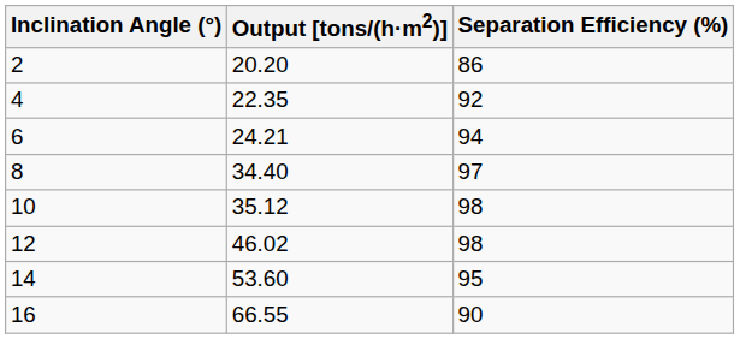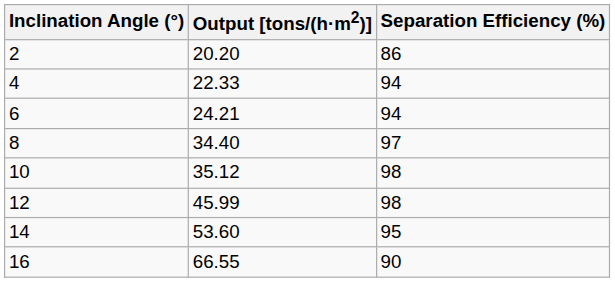 <table class="wikitable">
 <tr>
 <th>Inclination Angle (°)</th>
 <th>Output [tons/(h·m<sup>2</sup>)]</th>
 <th>Separation Efficiency (%)</th>
 </tr>
 <tr>
 <td>2</td>
 <td>20.20</td>
 <td>86</td>
 </tr>
 <tr>
 <td>4</td>
-<td>22.35</td>
-<td>92</td>
+<td>22.33</td>
+<td>94</td>
 </tr>
 <tr>
 <td>6</td>
 <td>24.21</td>
 <td>94</td>
 </tr>
 <tr>
 <td>8</td>
 <td>34.40</td>
 <td>97</td>
 </tr>
 <tr>
 <td>10</td>
 <td>35.12</td>
 <td>98</td>
 </tr>
 <tr>
 <td>12</td>
-<td>46.02</td>
+<td>45.99</td>
 <td>98</td>
 </tr>
 <tr>
 <td>14</td>
 <td>53.60</td>
 <td>95</td>
 </tr>
 <tr>
 <td>16</td>
 <td>66.55</td>
 <td>90</td>
 </tr>
 </table>
